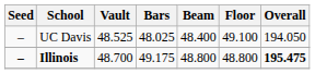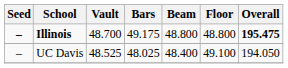 <table class="wikitable" style="white-space:nowrap; font-size:95%; text-align:center">
 <tr>
 <th>Seed</th>
 <th>School</th>
 <th>Vault</th>
 <th>Bars</th>
 <th>Beam</th>
 <th>Floor</th>
 <th>Overall</th>
+</tr>
+<tr>
+<td><strong>–</strong></td>
+<td align=left><strong>Illinois</strong></td>
+<td>48.700</td>
+<td>49.175</td>
+<td>48.800</td>
+<td>48.800</td>
+<td><strong>195.475</strong></td>
+</tr>
+<tr>
 </tr>
 <tr>
 <td>–</td>
 <td align=left>UC Davis</td>
 <td>48.525</td>
 <td>48.025</td>
 <td>48.400</td>
 <td>49.100</td>
 <td>194.050</td>
 </tr>
 <tr>
 </tr>
-<tr>
-<td><strong>–</strong></td>
-<td align=left><strong>Illinois</strong></td>
-<td>48.700</td>
-<td>49.175</td>
-<td>48.800</td>
-<td>48.800</td>
-<td><strong>195.475</strong></td>
-</tr>
-<tr>
-</tr>
 </table>
